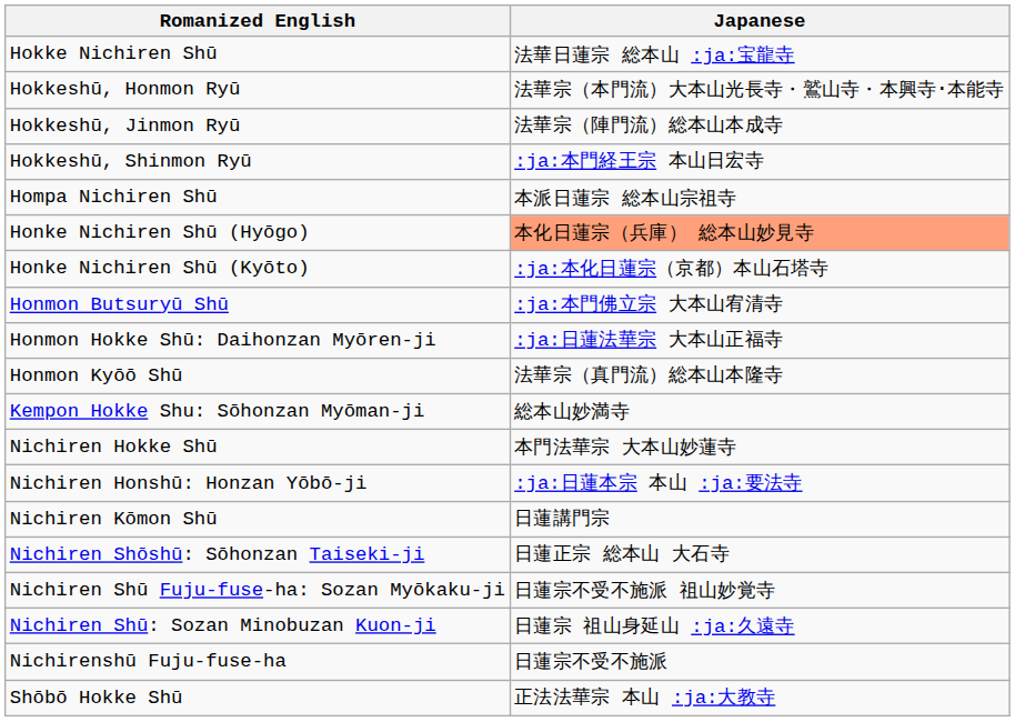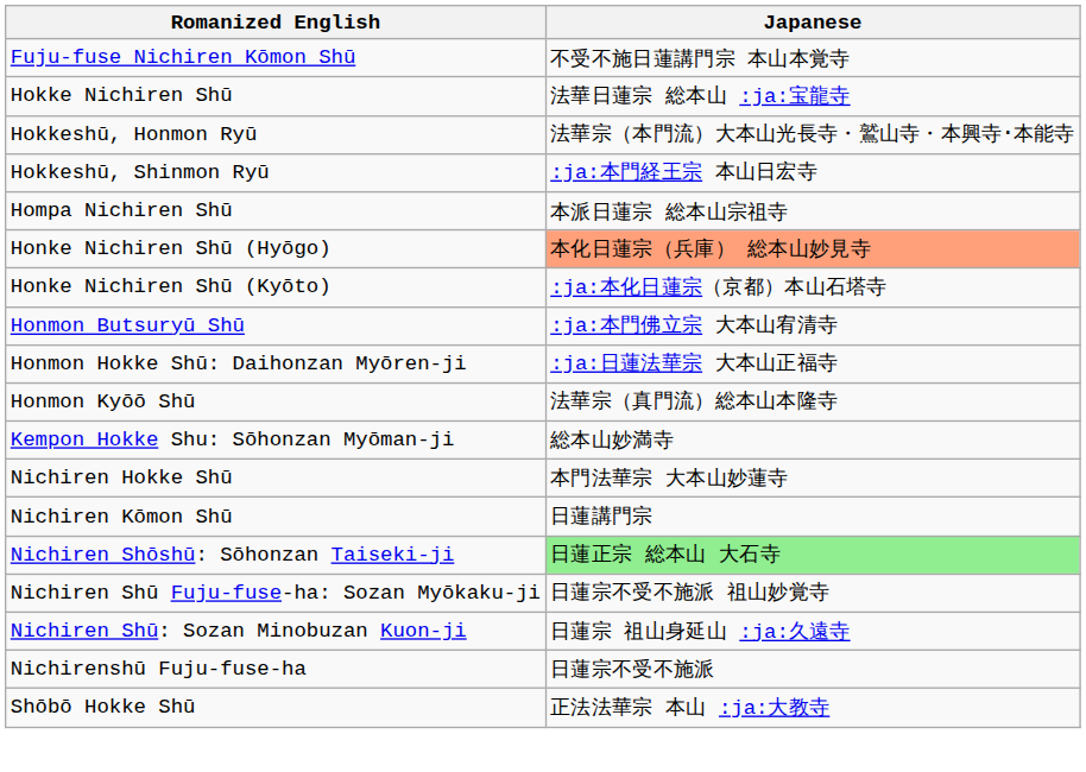 <table class="wikitable">
 <tr>
 <th>Romanized English</th>
 <th>Japanese</th>
+</tr>
+<tr>
+<td><a href='#'>Fuju-fuse Nichiren Kōmon Shū</a></td>
+<td>不受不施日蓮講門宗 本山本覚寺</td>
 </tr>
 <tr>
 <td>Hokke Nichiren Shū</td>
 <td>法華日蓮宗 総本山 <a href='#'>:ja:宝龍寺</a></td>
 </tr>
 <tr>
 <td>Hokkeshū, Honmon Ryū</td>
 <td>法華宗（本門流）大本山光長寺・鷲山寺・本興寺･本能寺</td>
-</tr>
-<tr>
-<td>Hokkeshū, Jinmon Ryū</td>
-<td>法華宗（陣門流）総本山本成寺</td>
 </tr>
 <tr>
 <td>Hokkeshū, Shinmon Ryū</td>
 <td><a href='#'>:ja:本門経王宗</a> 本山日宏寺</td>
 </tr>
 <tr>
 <td>Hompa Nichiren Shū</td>
 <td>本派日蓮宗 総本山宗祖寺</td>
 </tr>
 <tr>
 <td>Honke Nichiren Shū (Hyōgo)</td>
 <td style="background: lightsalmon;">本化日蓮宗（兵庫） 総本山妙見寺</td>
 </tr>
 <tr>
 <td>Honke Nichiren Shū (Kyōto)</td>
 <td><a href='#'>:ja:本化日蓮宗</a>（京都）本山石塔寺</td>
 </tr>
 <tr>
 <td><a href='#'>Honmon Butsuryū Shū</a></td>
 <td><a href='#'>:ja:本門佛立宗</a> 大本山宥清寺</td>
 </tr>
 <tr>
 <td>Honmon Hokke Shū: Daihonzan Myōren-ji</td>
 <td><a href='#'>:ja:日蓮法華宗</a> 大本山正福寺</td>
 </tr>
 <tr>
 <td>Honmon Kyōō Shū</td>
 <td>法華宗（真門流）総本山本隆寺</td>
 </tr>
 <tr>
 <td><a href='#'>Kempon Hokke</a> Shu: Sōhonzan Myōman-ji</td>
 <td>総本山妙満寺</td>
 </tr>
 <tr>
 <td>Nichiren Hokke Shū</td>
 <td>本門法華宗 大本山妙蓮寺</td>
 </tr>
 <tr>
-<td>Nichiren Honshū: Honzan Yōbō-ji</td>
-<td><a href='#'>:ja:日蓮本宗</a> 本山 <a href='#'>:ja:要法寺</a></td>
-</tr>
-<tr>
 <td>Nichiren Kōmon Shū</td>
 <td>日蓮講門宗</td>
 </tr>
 <tr>
 <td><a href='#'>Nichiren Shōshū</a>: Sōhonzan <a href='#'>Taiseki-ji</a></td>
-<td>日蓮正宗 総本山 大石寺</td>
+<td style="background: lightgreen;">日蓮正宗 総本山 大石寺</td>
 </tr>
 <tr>
 <td>Nichiren Shū <a href='#'>Fuju-fuse</a>-ha: Sozan Myōkaku-ji</td>
 <td>日蓮宗不受不施派 祖山妙覚寺</td>
 </tr>
 <tr>
 <td><a href='#'>Nichiren Shū</a>: Sozan Minobuzan <a href='#'>Kuon-ji</a></td>
 <td>日蓮宗 祖山身延山 <a href='#'>:ja:久遠寺</a></td>
 </tr>
 <tr>
 <td>Nichirenshū Fuju-fuse-ha</td>
 <td>日蓮宗不受不施派</td>
 </tr>
 <tr>
 <td>Shōbō Hokke Shū</td>
 <td>正法法華宗 本山 <a href='#'>:ja:大教寺</a></td>
 </tr>
 </table>
